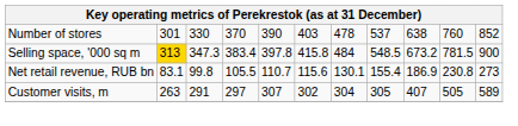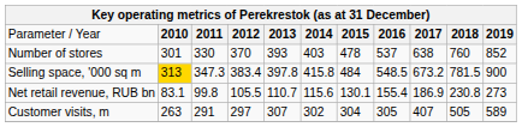 <table class="wikitable">
 <tr>
 <th colspan="11">Key operating metrics of Perekrestok (as at 31 December)</th>
+</tr>
+<tr>
+<td>Parameter / Year</td>
+<th>2010</th>
+<th>2011</th>
+<th>2012</th>
+<th>2013</th>
+<th>2014</th>
+<th>2015</th>
+<th>2016</th>
+<th>2017</th>
+<th>2018</th>
+<th>2019</th>
 </tr>
 <tr>
 <td>Number of stores</td>
 <td> 301</td>
 <td> 330</td>
 <td> 370</td>
-<td> 390</td>
+<td> 393</td>
 <td> 403</td>
 <td> 478</td>
 <td> 537</td>
 <td> 638</td>
 <td> 760</td>
 <td> 852</td>
 </tr>
 <tr>
 <td>Selling space, '000 sq m</td>
 <td style="background: gold;"> 313</td>
 <td> 347.3</td>
 <td> 383.4</td>
 <td> 397.8</td>
 <td> 415.8</td>
 <td> 484</td>
 <td> 548.5</td>
 <td> 673.2</td>
 <td> 781.5</td>
 <td> 900</td>
 </tr>
 <tr>
 <td>Net retail revenue, RUB bn</td>
 <td> 83.1</td>
 <td> 99.8</td>
 <td> 105.5</td>
 <td> 110.7</td>
 <td> 115.6</td>
 <td> 130.1</td>
 <td> 155.4</td>
 <td> 186.9</td>
 <td> 230.8</td>
 <td> 273</td>
 </tr>
 <tr>
 <td>Customer visits, m</td>
 <td> 263</td>
 <td> 291</td>
 <td> 297</td>
 <td> 307</td>
 <td> 302</td>
 <td> 304</td>
 <td> 305</td>
 <td> 407</td>
 <td> 505</td>
 <td> 589</td>
 </tr>
 <tr>
 </tr>
 </table>
